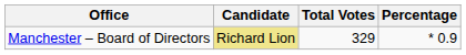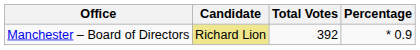 <table class="wikitable">
 <tr>
 <th>Office</th>
 <th>Candidate</th>
 <th>Total Votes</th>
 <th>Percentage</th>
 </tr>
 <tr>
 <td><a href='#'>Manchester</a> – Board of Directors</td>
 <td style="background: khaki;">Richard Lion</td>
-<td align=right>329</td>
+<td align=right>392</td>
 <td align=right>* 0.9</td>
 </tr>
 </table>
